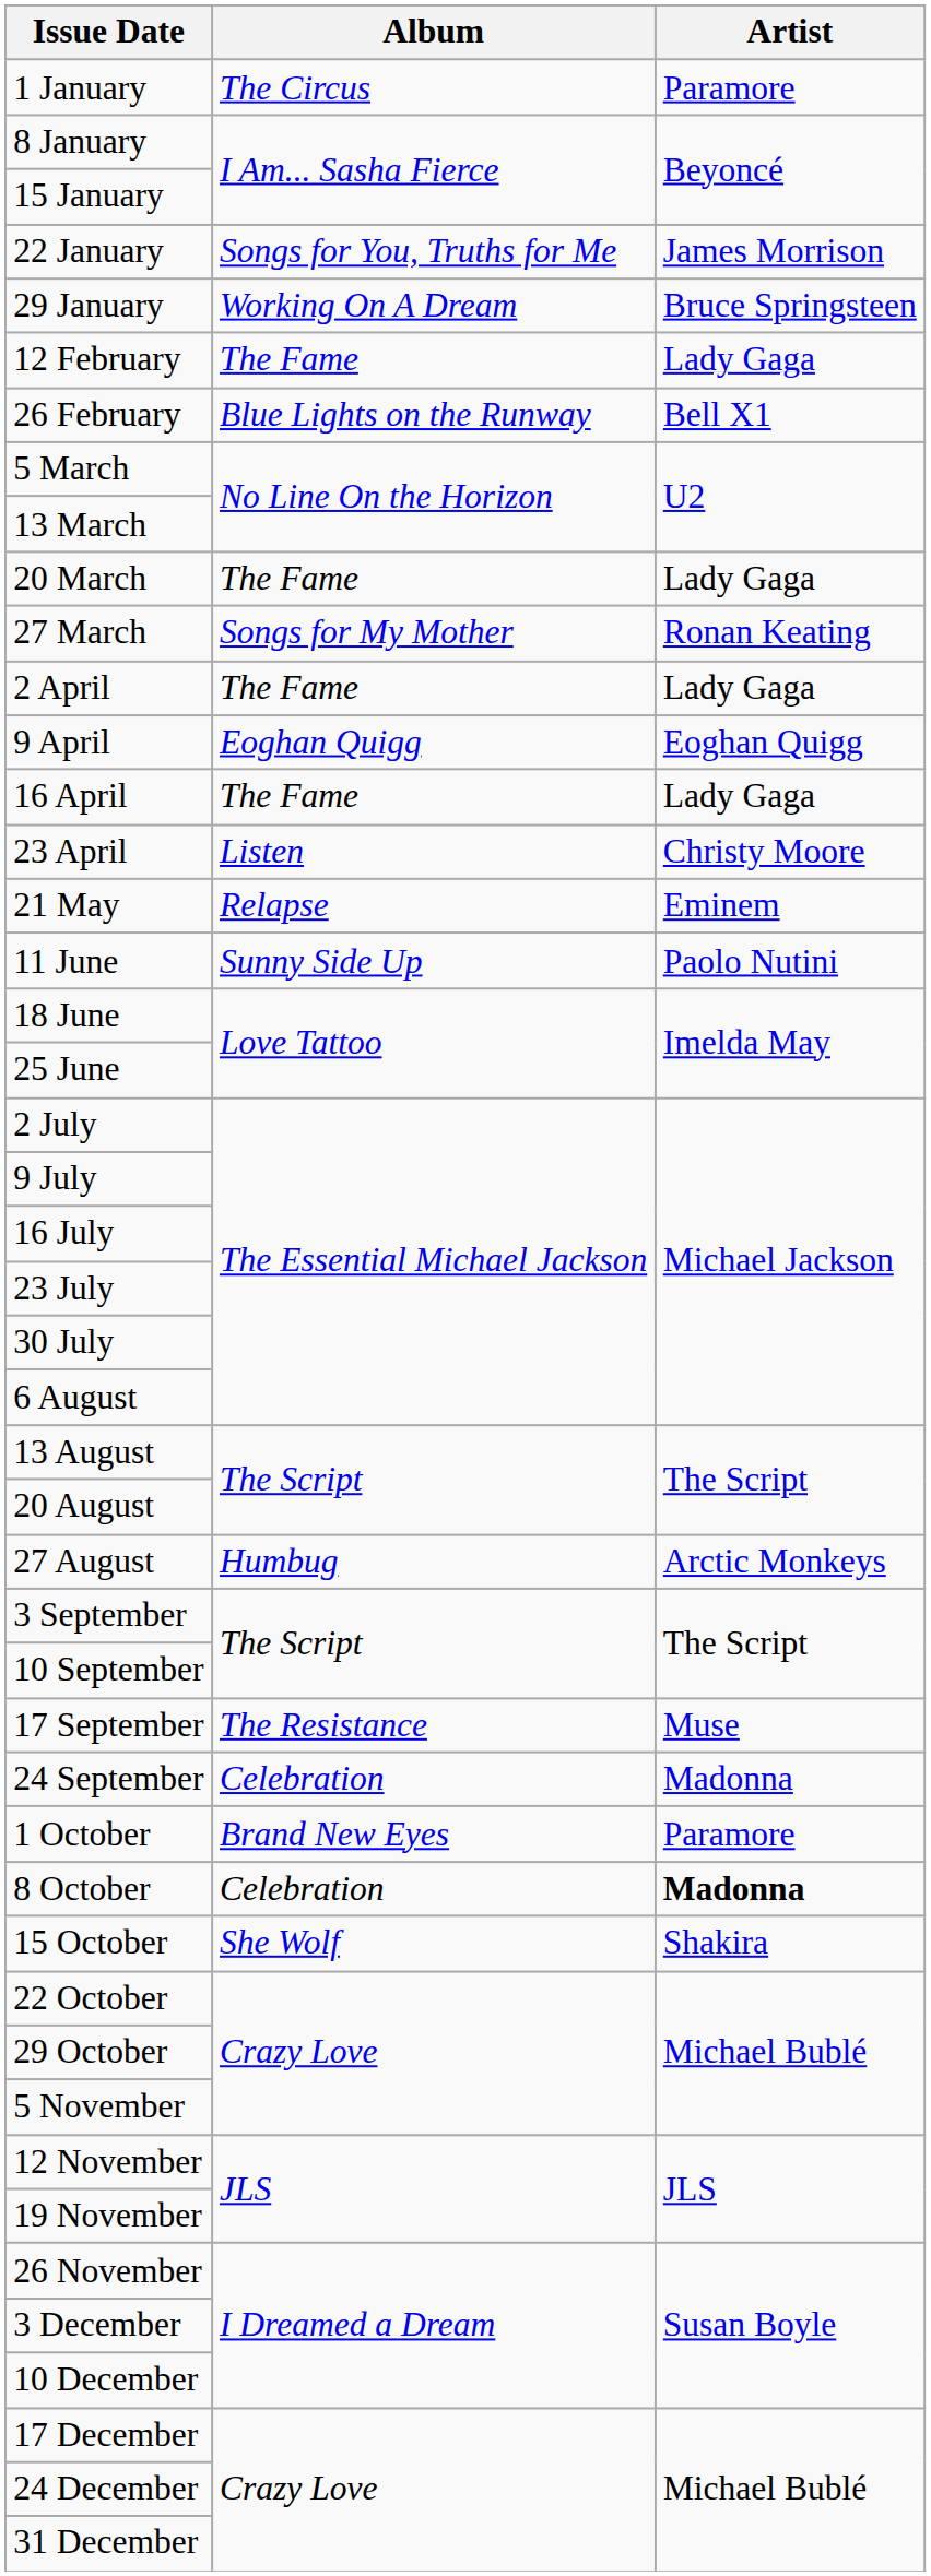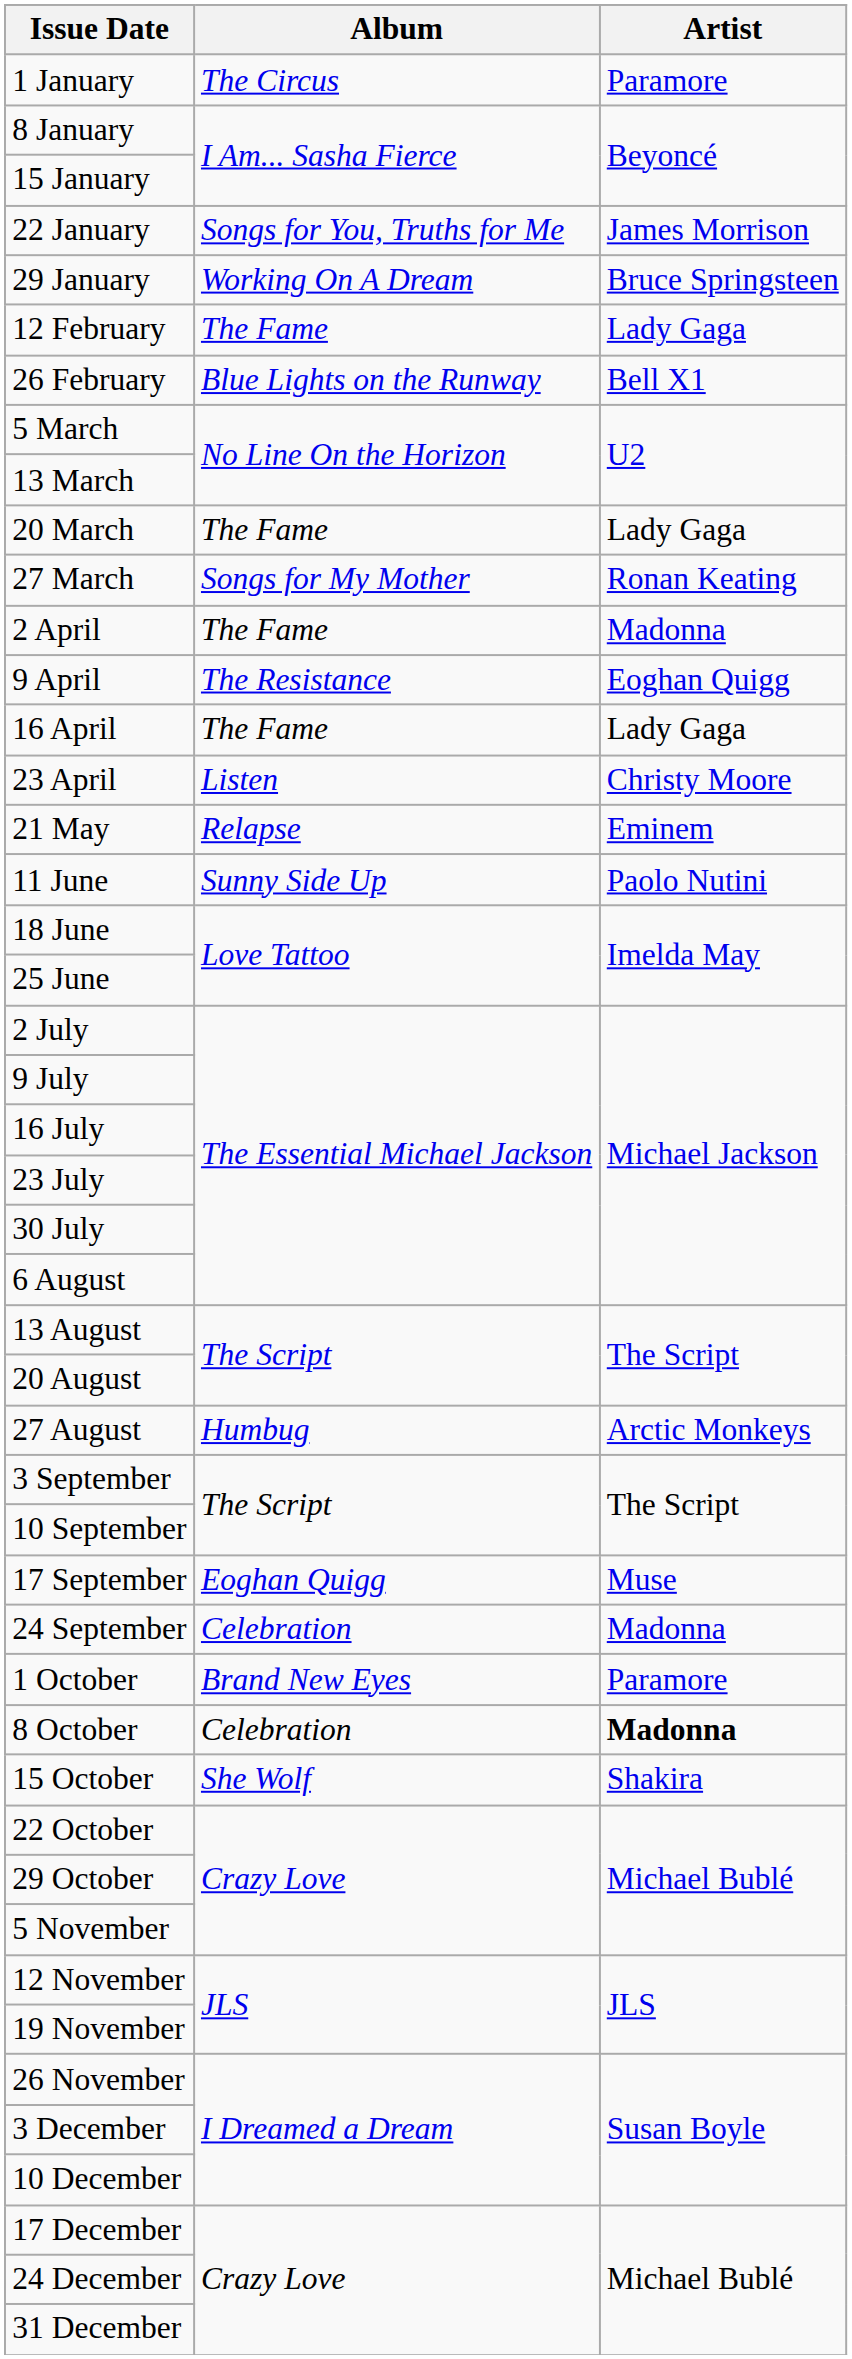 <table class="wikitable">
 <tr>
 <th>Issue Date</th>
 <th>Album</th>
 <th>Artist</th>
 </tr>
 <tr>
 <td>1 January</td>
 <td><em><a href='#'>The Circus</a></em></td>
 <td><a href='#'>Paramore</a></td>
 </tr>
 <tr>
 <td>8 January</td>
 <td rowspan="2"><em><a href='#'>I Am... Sasha Fierce</a></em></td>
 <td rowspan="2"><a href='#'>Beyoncé</a></td>
 </tr>
 <tr>
 <td>15 January</td>
 </tr>
 <tr>
 <td>22 January</td>
 <td><em><a href='#'>Songs for You, Truths for Me</a></em></td>
 <td><a href='#'>James Morrison</a></td>
 </tr>
 <tr>
 <td>29 January</td>
 <td><em><a href='#'>Working On A Dream</a></em></td>
 <td><a href='#'>Bruce Springsteen</a></td>
 </tr>
 <tr>
 <td>12 February</td>
 <td><em><a href='#'>The Fame</a></em></td>
 <td><a href='#'>Lady Gaga</a></td>
 </tr>
 <tr>
 <td>26 February</td>
 <td><em><a href='#'>Blue Lights on the Runway</a></em></td>
 <td><a href='#'>Bell X1</a></td>
 </tr>
 <tr>
 <td>5 March</td>
 <td rowspan="2"><em><a href='#'>No Line On the Horizon</a></em></td>
 <td rowspan="2"><a href='#'>U2</a></td>
 </tr>
 <tr>
 <td>13 March</td>
 </tr>
 <tr>
 <td>20 March</td>
 <td><em>The Fame</em></td>
 <td>Lady Gaga</td>
 </tr>
 <tr>
 <td>27 March</td>
 <td><em><a href='#'>Songs for My Mother</a></em></td>
 <td><a href='#'>Ronan Keating</a></td>
 </tr>
 <tr>
 <td>2 April</td>
 <td><em>The Fame</em></td>
-<td>Lady Gaga</td>
+<td><a href='#'>Madonna</a></td>
 </tr>
 <tr>
 <td>9 April</td>
-<td><em><a href='#'>Eoghan Quigg</a></em></td>
+<td><em><a href='#'>The Resistance</a></em></td>
 <td><a href='#'>Eoghan Quigg</a></td>
 </tr>
 <tr>
 <td>16 April</td>
 <td><em>The Fame</em></td>
 <td>Lady Gaga</td>
 </tr>
 <tr>
 <td>23 April</td>
 <td><em><a href='#'>Listen</a></em></td>
 <td><a href='#'>Christy Moore</a></td>
 </tr>
 <tr>
 <td>21 May</td>
 <td><em><a href='#'>Relapse</a></em></td>
 <td><a href='#'>Eminem</a></td>
 </tr>
 <tr>
 <td>11 June</td>
 <td><em><a href='#'>Sunny Side Up</a></em></td>
 <td><a href='#'>Paolo Nutini</a></td>
 </tr>
 <tr>
 <td>18 June</td>
 <td rowspan="2"><em><a href='#'>Love Tattoo</a></em></td>
 <td rowspan="2"><a href='#'>Imelda May</a></td>
 </tr>
 <tr>
 <td>25 June</td>
 </tr>
 <tr>
 <td>2 July</td>
 <td rowspan="6"><em><a href='#'>The Essential Michael Jackson</a></em></td>
 <td rowspan="6"><a href='#'>Michael Jackson</a></td>
 </tr>
 <tr>
 <td>9 July</td>
 </tr>
 <tr>
 <td>16 July</td>
 </tr>
 <tr>
 <td>23 July</td>
 </tr>
 <tr>
 <td>30 July</td>
 </tr>
 <tr>
 <td>6 August</td>
 </tr>
 <tr>
 <td>13 August</td>
 <td rowspan="2"><em><a href='#'>The Script</a></em></td>
 <td rowspan="2"><a href='#'>The Script</a></td>
 </tr>
 <tr>
 <td>20 August</td>
 </tr>
 <tr>
 <td>27 August</td>
 <td><em><a href='#'>Humbug</a></em></td>
 <td><a href='#'>Arctic Monkeys</a></td>
 </tr>
 <tr>
 <td>3 September</td>
 <td rowspan="2"><em>The Script</em></td>
 <td rowspan="2">The Script</td>
 </tr>
 <tr>
 <td>10 September</td>
 </tr>
 <tr>
 <td>17 September</td>
-<td><em><a href='#'>The Resistance</a></em></td>
+<td><em><a href='#'>Eoghan Quigg</a></em></td>
 <td><a href='#'>Muse</a></td>
 </tr>
 <tr>
 <td>24 September</td>
 <td><em><a href='#'>Celebration</a></em></td>
 <td><a href='#'>Madonna</a></td>
 </tr>
 <tr>
 <td>1 October</td>
 <td><em><a href='#'>Brand New Eyes</a></em></td>
 <td><a href='#'>Paramore</a></td>
 </tr>
 <tr>
 <td>8 October</td>
 <td><em>Celebration</em></td>
 <td><strong>Madonna</strong></td>
 </tr>
 <tr>
 <td>15 October</td>
 <td><em><a href='#'>She Wolf</a></em></td>
 <td><a href='#'>Shakira</a></td>
 </tr>
 <tr>
 <td>22 October</td>
 <td rowspan="3"><em><a href='#'>Crazy Love</a></em></td>
 <td rowspan="3"><a href='#'>Michael Bublé</a></td>
 </tr>
 <tr>
 <td>29 October</td>
 </tr>
 <tr>
 <td>5 November</td>
 </tr>
 <tr>
 <td>12 November</td>
 <td rowspan="2"><em><a href='#'>JLS</a></em></td>
 <td rowspan="2"><a href='#'>JLS</a></td>
 </tr>
 <tr>
 <td>19 November</td>
 </tr>
 <tr>
 <td>26 November</td>
 <td rowspan="3"><em><a href='#'>I Dreamed a Dream</a></em></td>
 <td rowspan="3"><a href='#'>Susan Boyle</a></td>
 </tr>
 <tr>
 <td>3 December</td>
 </tr>
 <tr>
 <td>10 December</td>
 </tr>
 <tr>
 <td>17 December</td>
 <td rowspan="3"><em>Crazy Love</em></td>
 <td rowspan="3">Michael Bublé</td>
 </tr>
 <tr>
 <td>24 December</td>
 </tr>
 <tr>
 <td>31 December</td>
 </tr>
 </table>
